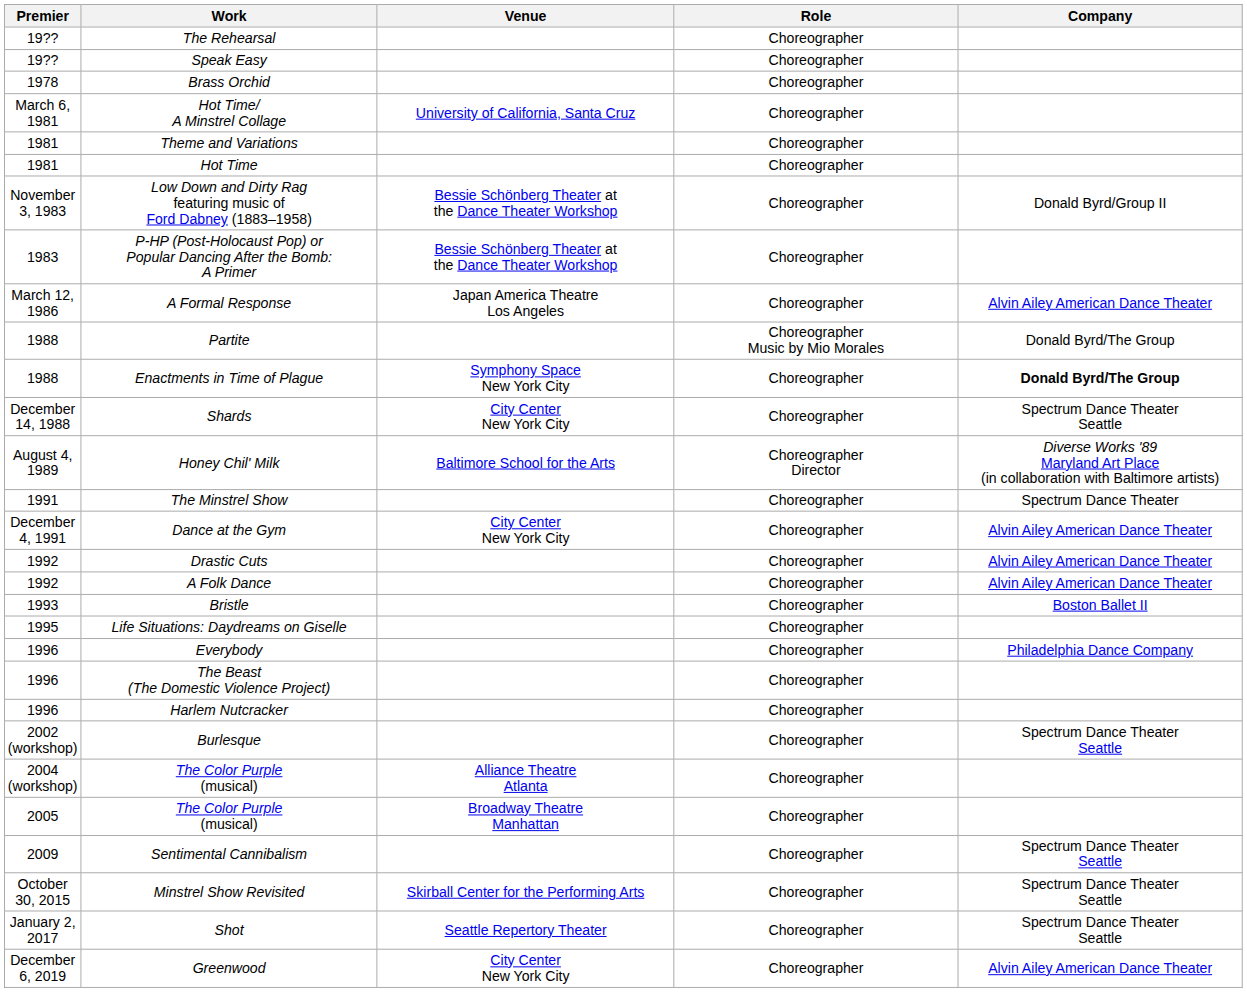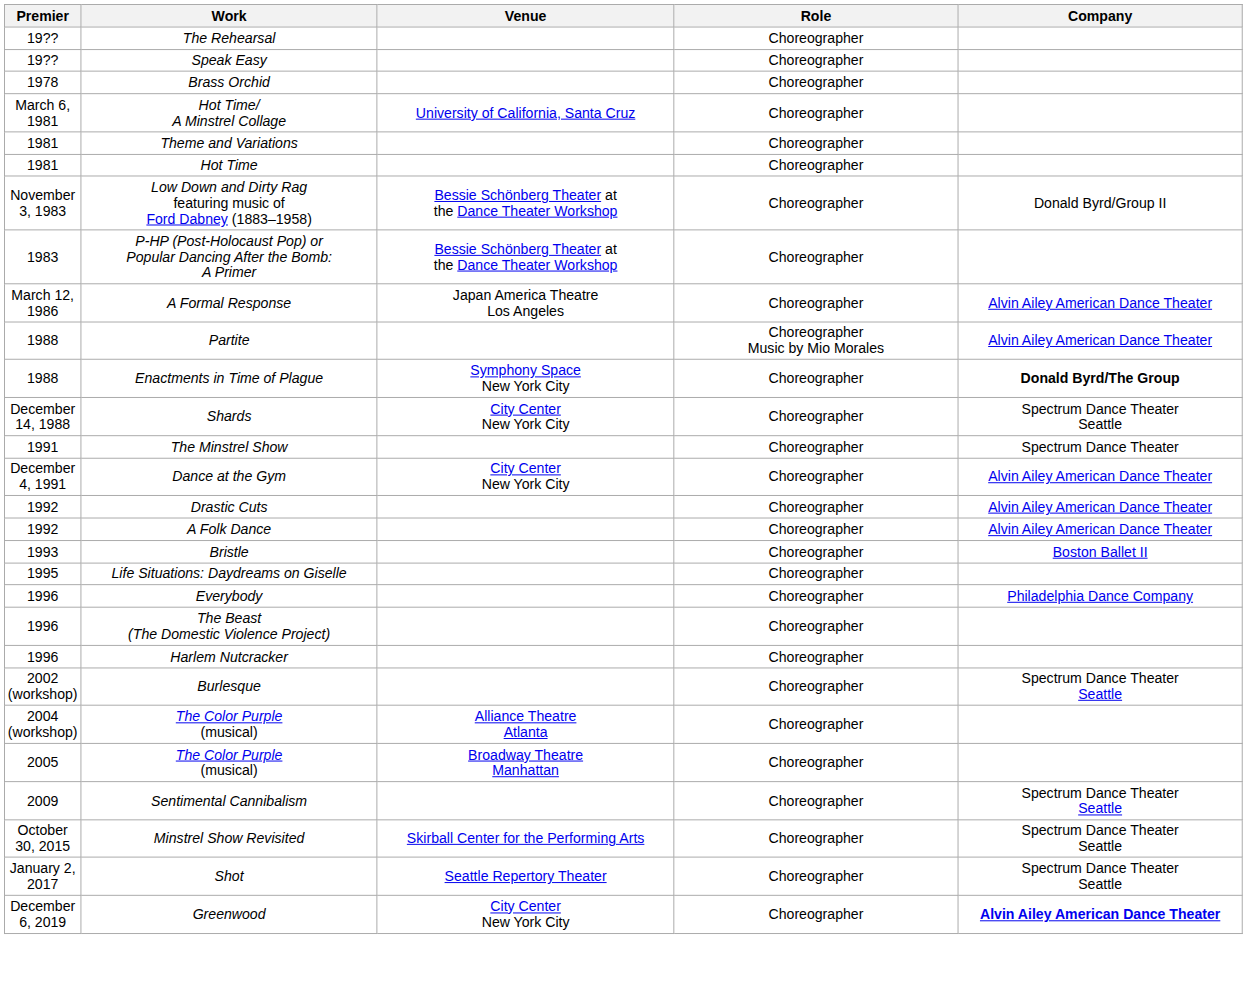 <table class="wikitable collapsible sortable" border="0" cellpadding="1" style="color: black; background-color: #FFFFFF; font-size: 90%; width:100%">
 <tr>
 <th>Premier</th>
 <th>Work</th>
 <th>Venue</th>
 <th>Role</th>
 <th>Company</th>
 </tr>
 <tr>
 <td style="text-align:center;" width="6%;" data-sort-value="0000-00-00">19??</td>
 <td style="text-align:center;" width="24%;" data-sort-value="Rehearsal"><em>The Rehearsal</em></td>
 <td style="text-align:center;" width="24%"></td>
 <td style="text-align:center;" width="23%">Choreographer</td>
 <td style="text-align:center;" width="23%"></td>
 </tr>
 <tr>
 <td style="text-align:center;" width="6%;" data-sort-value="0000-00-00">19??</td>
 <td style="text-align:center;" width="24%"><em>Speak Easy</em></td>
 <td style="text-align:center;" width="24%"></td>
 <td style="text-align:center;" width="23%">Choreographer</td>
 <td style="text-align:center;" width="23%"></td>
 </tr>
 <tr>
 <td style="text-align:center;" width="6%;" data-sort-value="1978-00-00">1978</td>
 <td style="text-align:center;" width="24%"><em>Brass Orchid</em></td>
 <td style="text-align:center;" width="24%"></td>
 <td style="text-align:center;" width="23%">Choreographer</td>
 <td style="text-align:center;" width="23%"></td>
 </tr>
 <tr>
 <td style="text-align:center;" width="6%;" data-sort-value="1981-03-06">March 6, 1981</td>
 <td style="text-align:center;" width="24%"><em>Hot Time/<br>A Minstrel Collage</em></td>
 <td style="text-align:center;" width="24%"><a href='#'>University of California, Santa Cruz</a></td>
 <td style="text-align:center;" width="23%">Choreographer</td>
 <td style="text-align:center;" width="23%"></td>
 </tr>
 <tr>
 <td style="text-align:center;" width="6%;" data-sort-value="1981-00-00">1981</td>
 <td style="text-align:center;" width="24%"><em>Theme and Variations</em></td>
 <td style="text-align:center;" width="24%"></td>
 <td style="text-align:center;" width="23%">Choreographer</td>
 <td style="text-align:center;" width="23%"></td>
 </tr>
 <tr>
 <td style="text-align:center;" width="6%;" data-sort-value="1981-00-00">1981</td>
 <td style="text-align:center;" width="24%"><em>Hot Time</em></td>
 <td style="text-align:center;" width="24%"></td>
 <td style="text-align:center;" width="23%">Choreographer</td>
 <td style="text-align:center;" width="23%"></td>
 </tr>
 <tr>
 <td style="text-align:center;" width="6%;" data-sort-value="1983-11-03">November 3, 1983</td>
 <td style="text-align:center;" width="24%"><em>Low Down and Dirty Rag</em><br>featuring music of<br><a href='#'>Ford Dabney</a> (1883–1958)</td>
 <td style="text-align:center;" width="24%"><a href='#'>Bessie Schönberg Theater</a> at<br>the <a href='#'>Dance Theater Workshop</a></td>
 <td style="text-align:center;" width="23%">Choreographer</td>
 <td style="text-align:center;" width="23%">Donald Byrd/Group II</td>
 </tr>
 <tr>
 <td style="text-align:center;" width="6%;" data-sort-value="1983-00-00">1983</td>
 <td style="text-align:center;" width="24%"><em>P-HP (Post-Holocaust Pop) or<br>Popular Dancing After the Bomb:<br>A Primer</em></td>
 <td style="text-align:center;" width="24%"><a href='#'>Bessie Schönberg Theater</a> at<br>the <a href='#'>Dance Theater Workshop</a></td>
 <td style="text-align:center;" width="23%">Choreographer</td>
 <td style="text-align:center;" width="23%"></td>
 </tr>
 <tr>
 <td style="text-align:center;" width="6%;" data-sort-value="1986-03-12">March 12, 1986</td>
 <td style="text-align:center;" width="24%"><em>A Formal Response</em></td>
 <td style="text-align:center;" width="24%">Japan America Theatre<br>Los Angeles</td>
 <td style="text-align:center;" width="23%">Choreographer</td>
 <td style="text-align:center;" width="23%"><a href='#'>Alvin Ailey American Dance Theater</a></td>
 </tr>
 <tr>
 <td style="text-align:center;" width="6%;" data-sort-value="1988-00-00">1988</td>
 <td style="text-align:center;" width="24%"><em>Partite</em></td>
 <td style="text-align:center;" width="24%"></td>
 <td style="text-align:center;" width="23%">Choreographer<br>Music by Mio Morales</td>
-<td style="text-align:center;" width="23%">Donald Byrd/The Group</td>
+<td style="text-align:center;" width="23%"><a href='#'>Alvin Ailey American Dance Theater</a></td>
 </tr>
 <tr>
 <td style="text-align:center;" width="6%;" data-sort-value="1988-00-00">1988</td>
 <td style="text-align:center;" width="24%"><em>Enactments in Time of Plague</em></td>
 <td style="text-align:center;" width="24%"><a href='#'>Symphony Space</a><br>New York City</td>
 <td style="text-align:center;" width="23%">Choreographer</td>
 <td style="text-align:center;" width="23%"><strong>Donald Byrd/The Group</strong></td>
 </tr>
 <tr>
 <td style="text-align:center;" width="6%;" data-sort-value="1988-12-14">December 14, 1988</td>
 <td style="text-align:center;" width="24%"><em>Shards</em></td>
 <td style="text-align:center;" width="24%" data-sort-value="citycenter"><a href='#'>City Center</a><br>New York City</td>
 <td style="text-align:center;" width="23%">Choreographer</td>
 <td style="text-align:center;" width="23%">Spectrum Dance Theater<br>Seattle</td>
-</tr>
-<tr>
-<td style="text-align:center;" width="6%;" data-sort-value="1989-08-04">August 4, 1989</td>
-<td style="text-align:center;" width="24%"><em>Honey Chil' Milk</em></td>
-<td style="text-align:center;" width="24%"><a href='#'>Baltimore School for the Arts</a></td>
-<td style="text-align:center;" width="23%">Choreographer<br>Director</td>
-<td style="text-align:center;" width="23%"><em>Diverse Works '89</em><br><a href='#'>Maryland Art Place</a><br>(in collaboration with Baltimore artists)</td>
 </tr>
 <tr>
 <td style="text-align:center;" width="6%;" data-sort-value="1991-00-00">1991</td>
 <td style="text-align:center;" width="24%;" data-sort-value="minstrelshow"><em>The Minstrel Show</em></td>
 <td style="text-align:center;" width="24%"></td>
 <td style="text-align:center;" width="23%">Choreographer</td>
 <td style="text-align:center;" width="23%">Spectrum Dance Theater</td>
 </tr>
 <tr>
 <td style="text-align:center;" width="6%;" data-sort-value="1991-12-04">December 4, 1991</td>
 <td style="text-align:center;" width="24%"><em>Dance at the Gym</em></td>
 <td style="text-align:center;" width="24%;" data-sort-value="citycenter"><a href='#'>City Center</a><br>New York City</td>
 <td style="text-align:center;" width="23%">Choreographer</td>
 <td style="text-align:center;" width="23%"><a href='#'>Alvin Ailey American Dance Theater</a></td>
 </tr>
 <tr>
 <td style="text-align:center;" width="6%;" data-sort-value="1992-00-00">1992</td>
 <td style="text-align:center;" width="24%"><em>Drastic Cuts</em></td>
 <td style="text-align:center;" width="24%"></td>
 <td style="text-align:center;" width="23%">Choreographer</td>
 <td style="text-align:center;" width="23%"><a href='#'>Alvin Ailey American Dance Theater</a></td>
 </tr>
 <tr>
 <td style="text-align:center;" width="6%;" data-sort-value="1992-00-00">1992</td>
 <td style="text-align:center;" width="24%;" data-sort-value="folkdance"><em>A Folk Dance</em></td>
 <td style="text-align:center;" width="24%"></td>
 <td style="text-align:center;" width="23%">Choreographer</td>
 <td style="text-align:center;" width="23%"><a href='#'>Alvin Ailey American Dance Theater</a></td>
 </tr>
 <tr>
 <td style="text-align:center;" width="6%;" data-sort-value="1993-00-00">1993</td>
 <td style="text-align:center;" width="24%"><em>Bristle</em></td>
 <td style="text-align:center;" width="24%"></td>
 <td style="text-align:center;" width="23%">Choreographer</td>
 <td style="text-align:center;" width="23%"><a href='#'>Boston Ballet II</a></td>
 </tr>
 <tr>
 <td style="text-align:center;" width="6%;" data-sort-value="1995-00-00">1995</td>
 <td style="text-align:center;" width="24%"><em>Life Situations: Daydreams on Giselle</em></td>
 <td style="text-align:center;" width="24%"></td>
 <td style="text-align:center;" width="23%">Choreographer</td>
 <td style="text-align:center;" width="23%"></td>
 </tr>
 <tr>
 <td style="text-align:center;" width="6%;" data-sort-value="1996-00-00">1996</td>
 <td style="text-align:center;" width="24%"><em>Everybody</em></td>
 <td style="text-align:center;" width="24%"></td>
 <td style="text-align:center;" width="23%">Choreographer</td>
 <td style="text-align:center;" width="23%"><a href='#'>Philadelphia Dance Company</a></td>
 </tr>
 <tr>
 <td style="text-align:center;" width="6%;" data-sort-value="1996-00-00">1996</td>
 <td style="text-align:center;" width="24%"><em>The Beast</em><br><em>(The Domestic Violence Project)</em></td>
 <td style="text-align:center;" width="24%"></td>
 <td style="text-align:center;" width="23%">Choreographer</td>
 <td style="text-align:center;" width="23%"></td>
 </tr>
 <tr>
 <td style="text-align:center;" width="6%;" data-sort-value="1996-00-00">1996</td>
 <td style="text-align:center;" width="24%"><em>Harlem Nutcracker</em></td>
 <td style="text-align:center;" width="24%"></td>
 <td style="text-align:center;" width="23%">Choreographer</td>
 <td style="text-align:center;" width="23%"></td>
 </tr>
 <tr>
 <td style="text-align:center;" width="6%;" data-sort-value="2002-00-00">2002<br>(workshop)</td>
 <td style="text-align:center;" width="24%"><em>Burlesque</em></td>
 <td style="text-align:center;" width="24%"></td>
 <td style="text-align:center;" width="23%">Choreographer</td>
 <td style="text-align:center;" width="23%">Spectrum Dance Theater<br><a href='#'>Seattle</a></td>
 </tr>
 <tr>
 <td style="text-align:center;" width="6%;" data-sort-value="2004-00-00">2004<br>(workshop)</td>
 <td style="text-align:center;" width="24%"><em><a href='#'>The Color Purple</a></em><br>(musical)</td>
 <td style="text-align:center;" width="24%"><a href='#'>Alliance Theatre</a><br><a href='#'>Atlanta</a></td>
 <td style="text-align:center;" width="23%">Choreographer</td>
 <td style="text-align:center;" width="23%"></td>
 </tr>
 <tr>
 <td style="text-align:center;" width="6%;" data-sort-value="2005-00-00">2005</td>
 <td style="text-align:center;" width="24%"><em><a href='#'>The Color Purple</a></em><br>(musical)</td>
 <td style="text-align:center;" width="24%"><a href='#'>Broadway Theatre</a><br><a href='#'>Manhattan</a></td>
 <td style="text-align:center;" width="23%">Choreographer</td>
 <td style="text-align:center;" width="23%"></td>
 </tr>
 <tr>
 <td style="text-align:center;" width="6%;" data-sort-value="2009-00-00">2009</td>
 <td style="text-align:center;" width="24%"><em>Sentimental Cannibalism</em></td>
 <td style="text-align:center;" width="24%"></td>
 <td style="text-align:center;" width="23%">Choreographer</td>
 <td style="text-align:center;" width="23%">Spectrum Dance Theater<br><a href='#'>Seattle</a></td>
 </tr>
 <tr>
 <td style="text-align:center;" width="6%;" data-sort-value="2015-10-30">October 30, 2015</td>
 <td style="text-align:center;" width="24%"><em>Minstrel Show Revisited</em></td>
 <td style="text-align:center;" width="24%"><a href='#'>Skirball Center for the Performing Arts</a></td>
 <td style="text-align:center;" width="23%">Choreographer</td>
 <td style="text-align:center;" width="23%">Spectrum Dance Theater<br>Seattle</td>
 </tr>
 <tr>
 <td style="text-align:center;" width="6%;" data-sort-value="2017-01-00">January 2, 2017</td>
 <td style="text-align:center;" width="24%"><em>Shot</em></td>
 <td style="text-align:center;" width="24%"><a href='#'>Seattle Repertory Theater</a></td>
 <td style="text-align:center;" width="23%">Choreographer</td>
 <td style="text-align:center;" width="23%">Spectrum Dance Theater<br>Seattle</td>
 </tr>
 <tr>
 <td style="text-align:center;" width="6%;" data-sort-value="2019-12-06">December 6, 2019</td>
 <td style="text-align:center;" width="24%"><em>Greenwood</em></td>
 <td style="text-align:center;" width="24%;" data-sort-value="citycenter"><a href='#'>City Center</a><br>New York City</td>
 <td style="text-align:center;" width="23%">Choreographer</td>
-<td style="text-align:center;" width="23%"><a href='#'>Alvin Ailey American Dance Theater</a></td>
+<td style="text-align:center;" width="23%"><strong><a href='#'>Alvin Ailey American Dance Theater</a></strong></td>
 </tr>
 </table>
